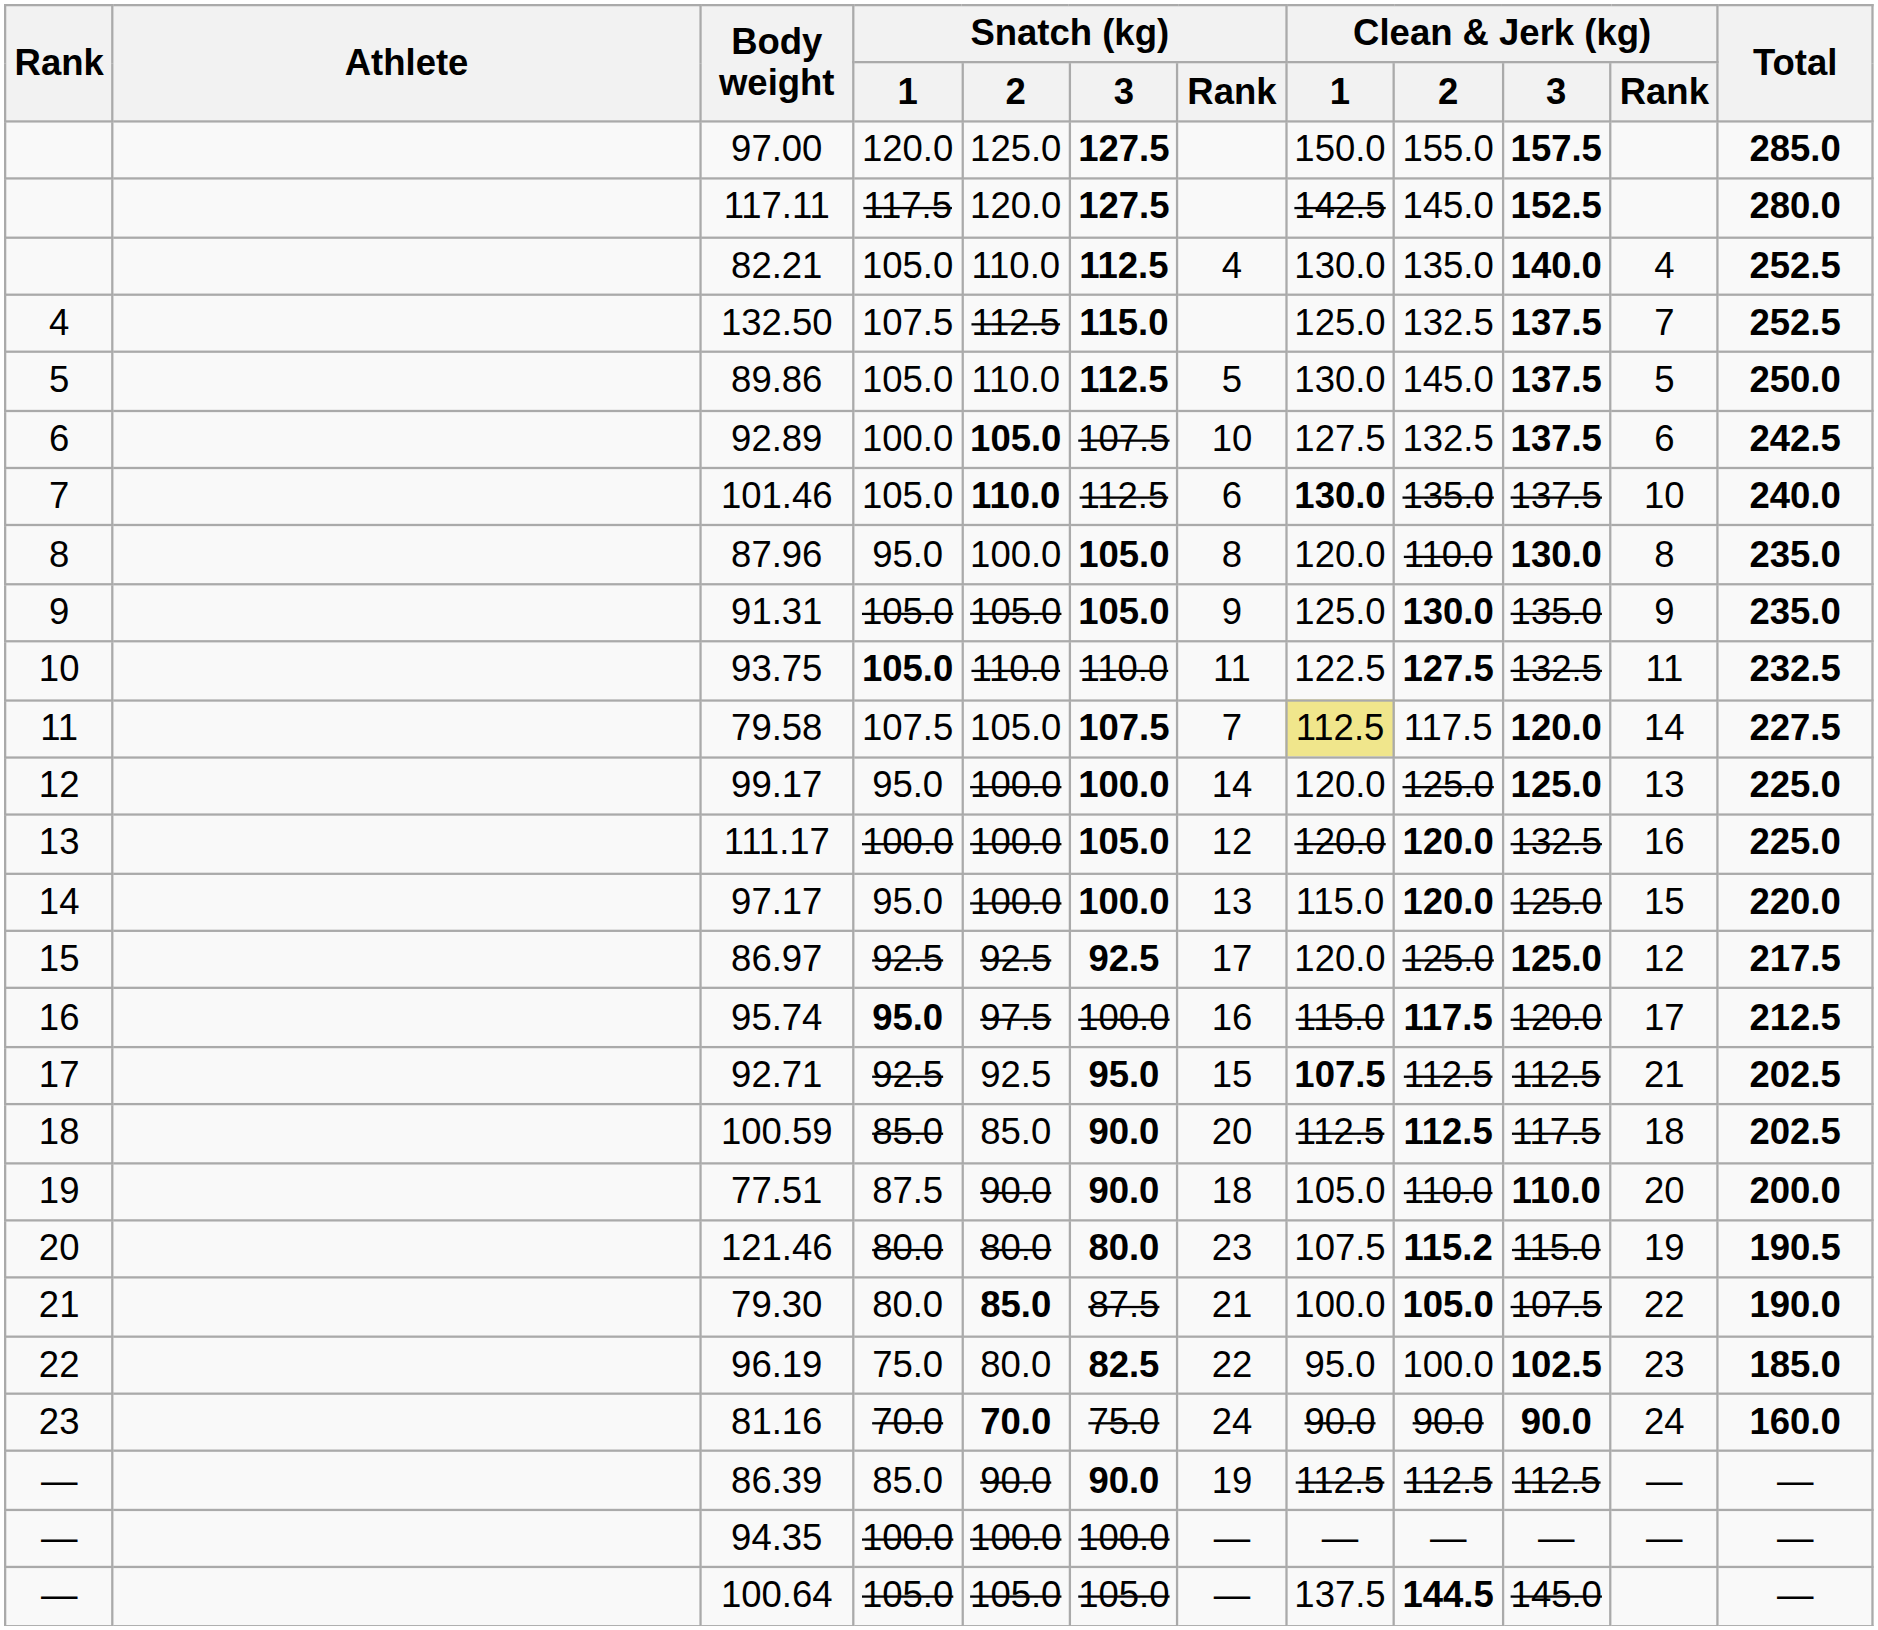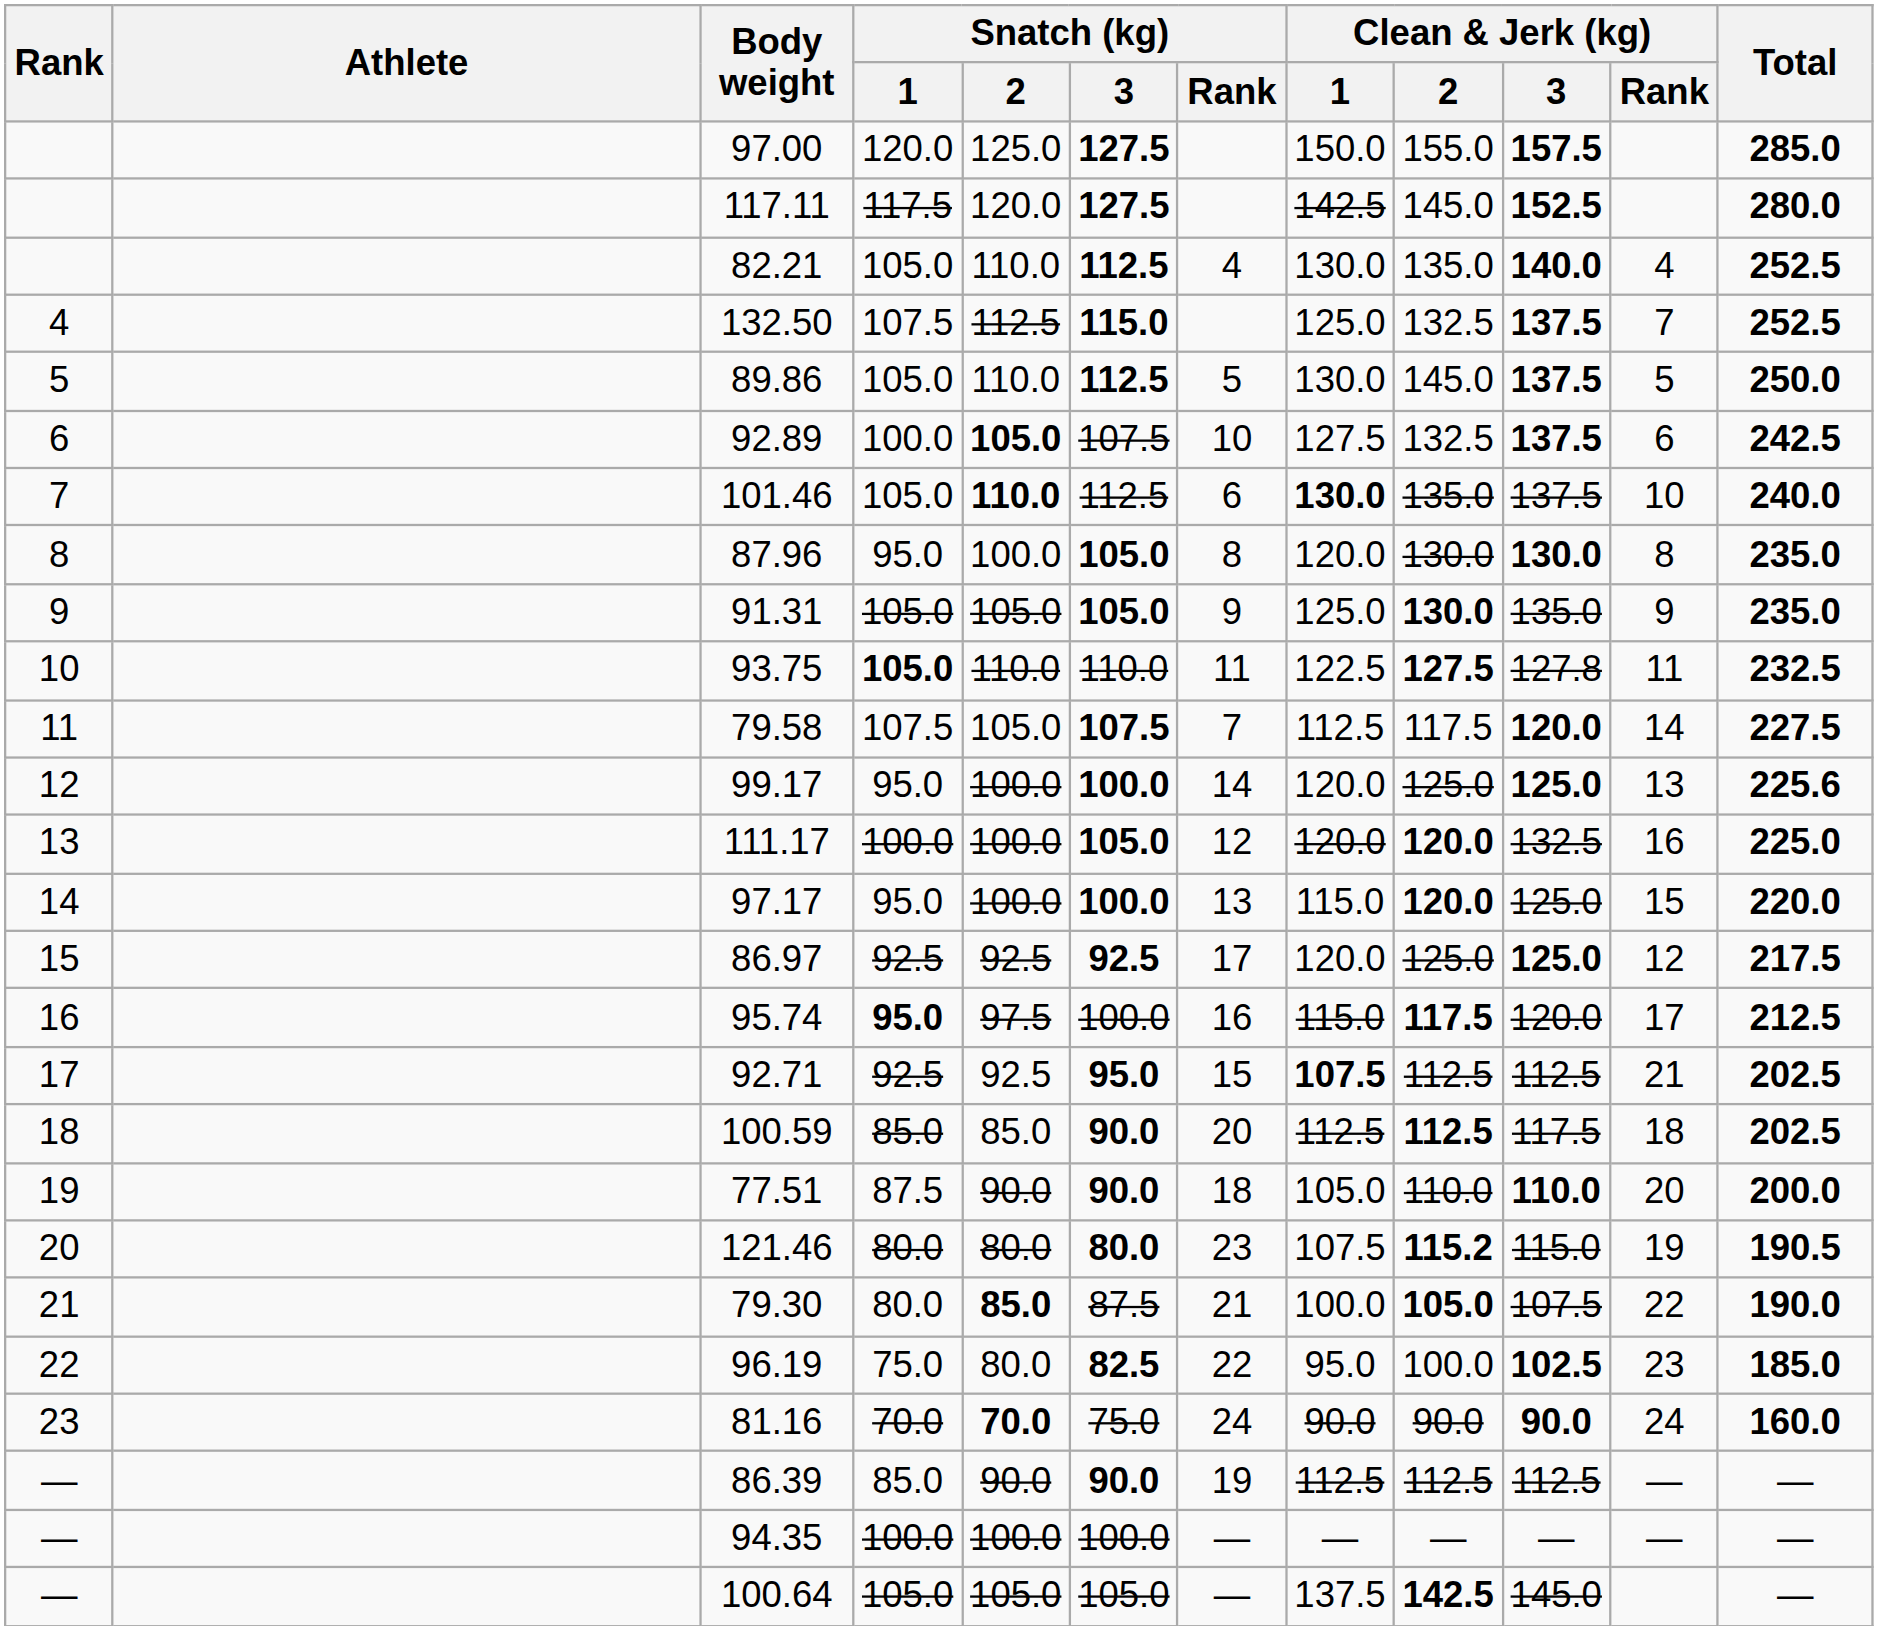 <table class = "wikitable" style="text-align:center;">
 <tr>
 <th rowspan=2 width=40>Rank</th>
 <th rowspan=2 width=250>Athlete</th>
 <th rowspan=2 width=60>Body weight</th>
 <th colspan=4>Snatch (kg)</th>
 <th colspan=4>Clean & Jerk (kg)</th>
 <th rowspan=2 width=60>Total</th>
 </tr>
 <tr>
 <th width=40>1</th>
 <th width=40>2</th>
 <th width=40>3</th>
 <th width=40>Rank</th>
 <th width=40>1</th>
 <th width=40>2</th>
 <th width=40>3</th>
 <th width=40>Rank</th>
 </tr>
 <tr>
 <td></td>
 <td align=left></td>
 <td>97.00</td>
 <td>120.0</td>
 <td>125.0</td>
 <td><strong>127.5</strong></td>
 <td></td>
 <td>150.0</td>
 <td>155.0</td>
 <td><strong>157.5</strong></td>
 <td></td>
 <td><strong>285.0</strong></td>
 </tr>
 <tr>
 <td></td>
 <td align=left></td>
 <td>117.11</td>
 <td><s>117.5 </s></td>
 <td>120.0</td>
 <td><strong>127.5</strong></td>
 <td></td>
 <td><s>142.5 </s></td>
 <td>145.0</td>
 <td><strong>152.5</strong></td>
 <td></td>
 <td><strong>280.0</strong></td>
 </tr>
 <tr>
 <td></td>
 <td align=left></td>
 <td>82.21</td>
 <td>105.0</td>
 <td>110.0</td>
 <td><strong>112.5</strong></td>
 <td>4</td>
 <td>130.0</td>
 <td>135.0</td>
 <td><strong>140.0</strong></td>
 <td>4</td>
 <td><strong>252.5</strong></td>
 </tr>
 <tr>
 <td>4</td>
 <td align=left></td>
 <td>132.50</td>
 <td>107.5</td>
 <td><s>112.5 </s></td>
 <td><strong>115.0</strong></td>
 <td></td>
 <td>125.0</td>
 <td>132.5</td>
 <td><strong>137.5</strong></td>
 <td>7</td>
 <td><strong>252.5</strong></td>
 </tr>
 <tr>
 <td>5</td>
 <td align=left></td>
 <td>89.86</td>
 <td>105.0</td>
 <td>110.0</td>
 <td><strong>112.5</strong></td>
 <td>5</td>
 <td>130.0</td>
 <td>145.0</td>
 <td><strong>137.5</strong></td>
 <td>5</td>
 <td><strong>250.0</strong></td>
 </tr>
 <tr>
 <td>6</td>
 <td align=left></td>
 <td>92.89</td>
 <td>100.0</td>
 <td><strong>105.0</strong></td>
 <td><s>107.5 </s></td>
 <td>10</td>
 <td>127.5</td>
 <td>132.5</td>
 <td><strong>137.5</strong></td>
 <td>6</td>
 <td><strong>242.5</strong></td>
 </tr>
 <tr>
 <td>7</td>
 <td align=left></td>
 <td>101.46</td>
 <td>105.0</td>
 <td><strong>110.0</strong></td>
 <td><s>112.5 </s></td>
 <td>6</td>
 <td><strong>130.0</strong></td>
 <td><s>135.0</s></td>
 <td><s>137.5 </s></td>
 <td>10</td>
 <td><strong>240.0</strong></td>
 </tr>
 <tr>
 <td>8</td>
 <td align=left></td>
 <td>87.96</td>
 <td>95.0</td>
 <td>100.0</td>
 <td><strong>105.0</strong></td>
 <td>8</td>
 <td>120.0</td>
-<td><s>110.0 </s></td>
+<td><s>130.0 </s></td>
 <td><strong>130.0</strong></td>
 <td>8</td>
 <td><strong>235.0</strong></td>
 </tr>
 <tr>
 <td>9</td>
 <td align=left></td>
 <td>91.31</td>
 <td><s>105.0</s></td>
 <td><s>105.0 </s></td>
 <td><strong>105.0</strong></td>
 <td>9</td>
 <td>125.0</td>
 <td><strong>130.0</strong></td>
 <td><s>135.0 </s></td>
 <td>9</td>
 <td><strong>235.0</strong></td>
 </tr>
 <tr>
 <td>10</td>
 <td align=left></td>
 <td>93.75</td>
 <td><strong>105.0</strong></td>
 <td><s>110.0</s></td>
 <td><s>110.0 </s></td>
 <td>11</td>
 <td>122.5</td>
 <td><strong>127.5</strong></td>
-<td><s>132.5 </s></td>
+<td><s>127.8 </s></td>
 <td>11</td>
 <td><strong>232.5</strong></td>
 </tr>
 <tr>
 <td>11</td>
 <td align=left></td>
 <td>79.58</td>
 <td>107.5</td>
 <td>105.0</td>
 <td><strong>107.5</strong></td>
 <td>7</td>
-<td style="background: khaki;">112.5</td>
+<td>112.5</td>
 <td>117.5</td>
 <td><strong>120.0</strong></td>
 <td>14</td>
 <td><strong>227.5</strong></td>
 </tr>
 <tr>
 <td>12</td>
 <td align=left></td>
 <td>99.17</td>
 <td>95.0</td>
 <td><s>100.0 </s></td>
 <td><strong>100.0</strong></td>
 <td>14</td>
 <td>120.0</td>
 <td><s>125.0 </s></td>
 <td><strong>125.0</strong></td>
 <td>13</td>
-<td><strong>225.0</strong></td>
+<td><strong>225.6</strong></td>
 </tr>
 <tr>
 <td>13</td>
 <td align=left></td>
 <td>111.17</td>
 <td><s>100.0 </s></td>
 <td><s>100.0 </s></td>
 <td><strong>105.0</strong></td>
 <td>12</td>
 <td><s>120.0 </s></td>
 <td><strong>120.0</strong></td>
 <td><s>132.5 </s></td>
 <td>16</td>
 <td><strong>225.0</strong></td>
 </tr>
 <tr>
 <td>14</td>
 <td align=left></td>
 <td>97.17</td>
 <td>95.0</td>
 <td><s>100.0 </s></td>
 <td><strong>100.0</strong></td>
 <td>13</td>
 <td>115.0</td>
 <td><strong>120.0</strong></td>
 <td><s>125.0 </s></td>
 <td>15</td>
 <td><strong>220.0</strong></td>
 </tr>
 <tr>
 <td>15</td>
 <td align=left></td>
 <td>86.97</td>
 <td><s>92.5 </s></td>
 <td><s>92.5 </s></td>
 <td><strong>92.5</strong></td>
 <td>17</td>
 <td>120.0</td>
 <td><s>125.0 </s></td>
 <td><strong>125.0</strong></td>
 <td>12</td>
 <td><strong>217.5</strong></td>
 </tr>
 <tr>
 <td>16</td>
 <td align=left></td>
 <td>95.74</td>
 <td><strong>95.0</strong></td>
 <td><s>97.5 </s></td>
 <td><s>100.0</s></td>
 <td>16</td>
 <td><s>115.0 </s></td>
 <td><strong>117.5</strong></td>
 <td><s>120.0 </s></td>
 <td>17</td>
 <td><strong>212.5</strong></td>
 </tr>
 <tr>
 <td>17</td>
 <td align=left></td>
 <td>92.71</td>
 <td><s>92.5 </s></td>
 <td>92.5</td>
 <td><strong>95.0</strong></td>
 <td>15</td>
 <td><strong>107.5</strong></td>
 <td><s>112.5 </s></td>
 <td><s>112.5 </s></td>
 <td>21</td>
 <td><strong>202.5</strong></td>
 </tr>
 <tr>
 <td>18</td>
 <td align=left></td>
 <td>100.59</td>
 <td><s>85.0 </s></td>
 <td>85.0</td>
 <td><strong>90.0</strong></td>
 <td>20</td>
 <td><s>112.5 </s></td>
 <td><strong>112.5</strong></td>
 <td><s>117.5 </s></td>
 <td>18</td>
 <td><strong>202.5</strong></td>
 </tr>
 <tr>
 <td>19</td>
 <td align=left></td>
 <td>77.51</td>
 <td>87.5</td>
 <td><s>90.0 </s></td>
 <td><strong>90.0</strong></td>
 <td>18</td>
 <td>105.0</td>
 <td><s>110.0 </s></td>
 <td><strong>110.0</strong></td>
 <td>20</td>
 <td><strong>200.0</strong></td>
 </tr>
 <tr>
 <td>20</td>
 <td align=left></td>
 <td>121.46</td>
 <td><s>80.0 </s></td>
 <td><s>80.0 </s></td>
 <td><strong>80.0</strong></td>
 <td>23</td>
 <td>107.5</td>
 <td><strong>115.2</strong></td>
 <td><s>115.0 </s></td>
 <td>19</td>
 <td><strong>190.5</strong></td>
 </tr>
 <tr>
 <td>21</td>
 <td align=left></td>
 <td>79.30</td>
 <td>80.0</td>
 <td><strong>85.0</strong></td>
 <td><s>87.5 </s></td>
 <td>21</td>
 <td>100.0</td>
 <td><strong>105.0</strong></td>
 <td><s>107.5 </s></td>
 <td>22</td>
 <td><strong>190.0</strong></td>
 </tr>
 <tr>
 <td>22</td>
 <td align=left></td>
 <td>96.19</td>
 <td>75.0</td>
 <td>80.0</td>
 <td><strong>82.5</strong></td>
 <td>22</td>
 <td>95.0</td>
 <td>100.0</td>
 <td><strong>102.5</strong></td>
 <td>23</td>
 <td><strong>185.0</strong></td>
 </tr>
 <tr>
 <td>23</td>
 <td align=left></td>
 <td>81.16</td>
 <td><s>70.0 </s></td>
 <td><strong>70.0</strong></td>
 <td><s>75.0 </s></td>
 <td>24</td>
 <td><s>90.0 </s></td>
 <td><s>90.0 </s></td>
 <td><strong>90.0</strong></td>
 <td>24</td>
 <td><strong>160.0</strong></td>
 </tr>
 <tr>
 <td>—</td>
 <td align=left></td>
 <td>86.39</td>
 <td>85.0</td>
 <td><s>90.0 </s></td>
 <td><strong>90.0</strong></td>
 <td>19</td>
 <td><s>112.5 </s></td>
 <td><s>112.5 </s></td>
 <td><s>112.5 </s></td>
 <td>—</td>
 <td>—</td>
 </tr>
 <tr>
 <td>—</td>
 <td align=left></td>
 <td>94.35</td>
 <td><s>100.0 </s></td>
 <td><s>100.0 </s></td>
 <td><s>100.0 </s></td>
 <td>—</td>
 <td>—</td>
 <td>—</td>
 <td>—</td>
 <td>—</td>
 <td>—</td>
 </tr>
 <tr>
 <td>—</td>
 <td align=left></td>
 <td>100.64</td>
 <td><s>105.0 </s></td>
 <td><s>105.0 </s></td>
 <td><s>105.0 </s></td>
 <td>—</td>
 <td>137.5</td>
-<td><strong>144.5</strong></td>
+<td><strong>142.5</strong></td>
 <td><s>145.0 </s></td>
 <td></td>
 <td>—</td>
 </tr>
 </table>
